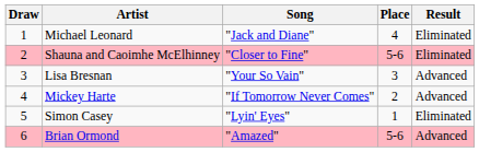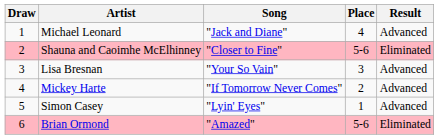 <table class="sortable wikitable" style="margin: 1em auto 1em auto; text-align:center">
 <tr>
 <th>Draw</th>
 <th>Artist</th>
 <th>Song </th>
 <th>Place</th>
 <th>Result</th>
 </tr>
 <tr>
 <td>1</td>
 <td align="left">Michael Leonard</td>
 <td align="left">"<a href='#'>Jack and Diane</a>" </td>
 <td>4</td>
-<td align="left">Eliminated</td>
+<td align="left">Advanced</td>
 </tr>
 <tr style="background:lightpink;">
 <td>2</td>
 <td align="left">Shauna and Caoimhe McElhinney</td>
 <td align="left">"<a href='#'>Closer to Fine</a>" </td>
 <td>5-6</td>
 <td align="left">Eliminated</td>
 </tr>
 <tr>
 <td>3</td>
 <td align="left">Lisa Bresnan</td>
 <td align="left">"<a href='#'>Your So Vain</a>" </td>
 <td>3</td>
 <td align="left">Advanced</td>
 </tr>
 <tr>
 <td>4</td>
 <td align="left"><a href='#'>Mickey Harte</a></td>
 <td align="left">"<a href='#'>If Tomorrow Never Comes</a>" </td>
 <td>2</td>
 <td align="left">Advanced</td>
 </tr>
 <tr>
 <td>5</td>
 <td align="left">Simon Casey</td>
 <td align="left">"<a href='#'>Lyin' Eyes</a>" </td>
 <td>1</td>
-<td align="left">Eliminated</td>
+<td align="left">Advanced</td>
 </tr>
 <tr style="background:lightpink;">
 <td>6</td>
 <td align="left"><a href='#'>Brian Ormond</a></td>
 <td align="left">"<a href='#'>Amazed</a>" </td>
 <td>5-6</td>
-<td align="left">Advanced</td>
+<td align="left">Eliminated</td>
 </tr>
 </table>
